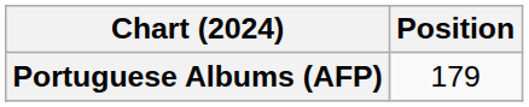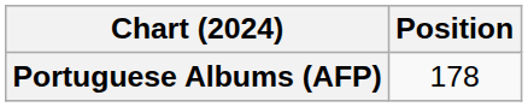 <table class="wikitable plainrowheaders" style="text-align:center">
 <tr>
 <th scope="col">Chart (2024)</th>
 <th scope="col">Position</th>
 </tr>
 <tr>
 <th scope="row">Portuguese Albums (AFP)</th>
-<td>179</td>
+<td>178</td>
 </tr>
 </table>
